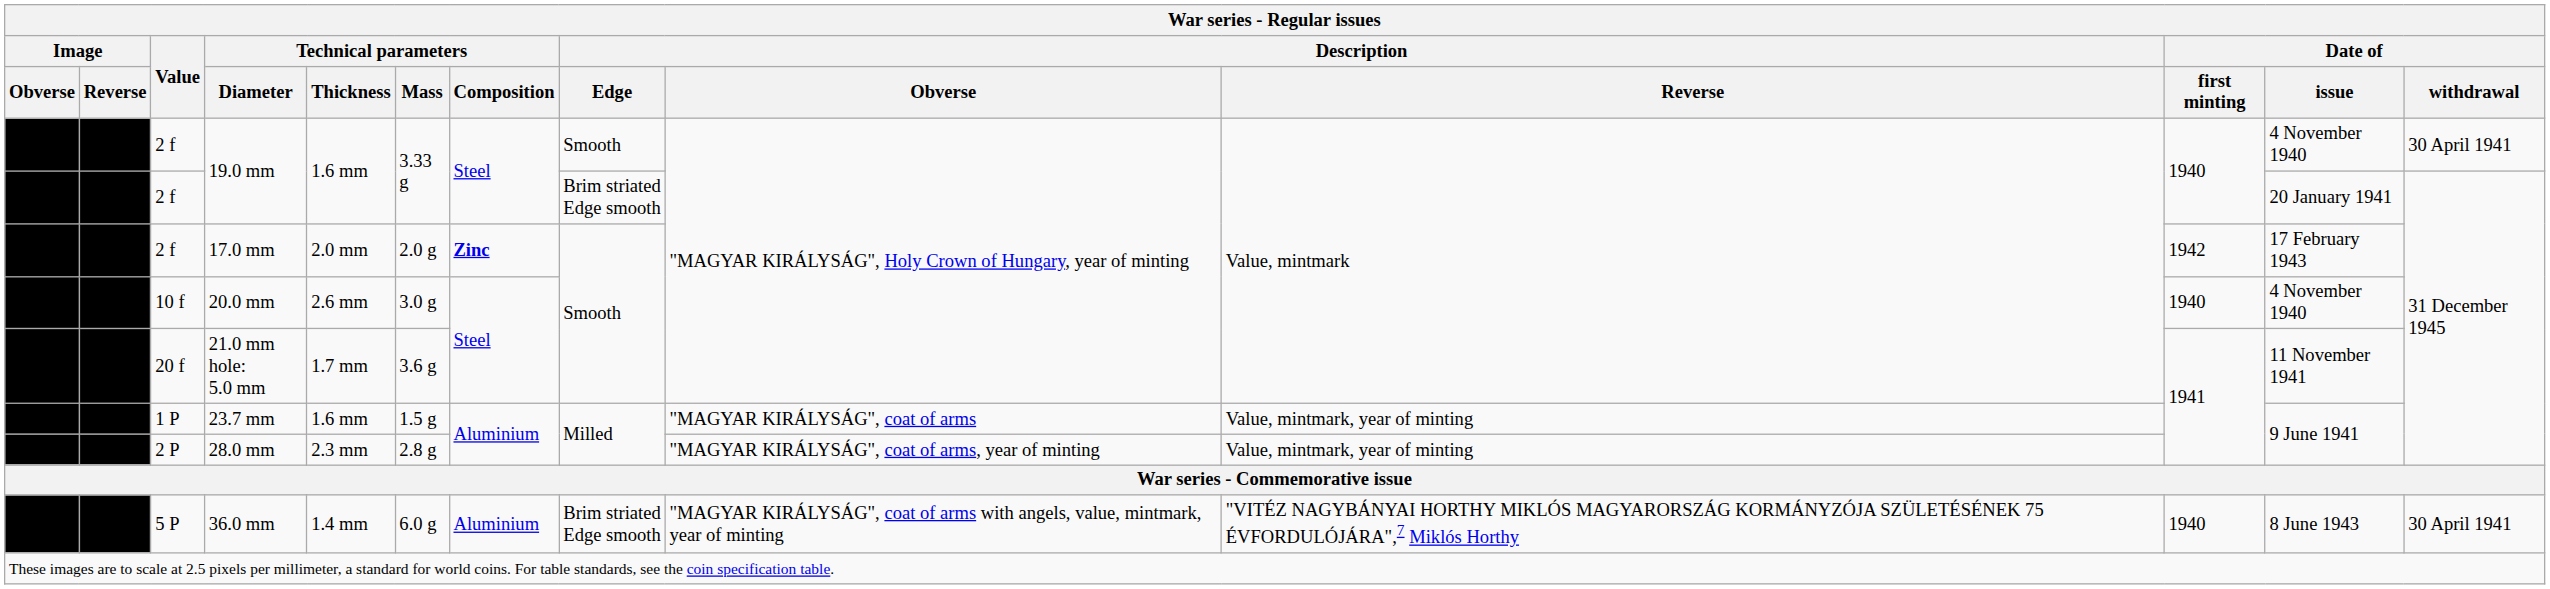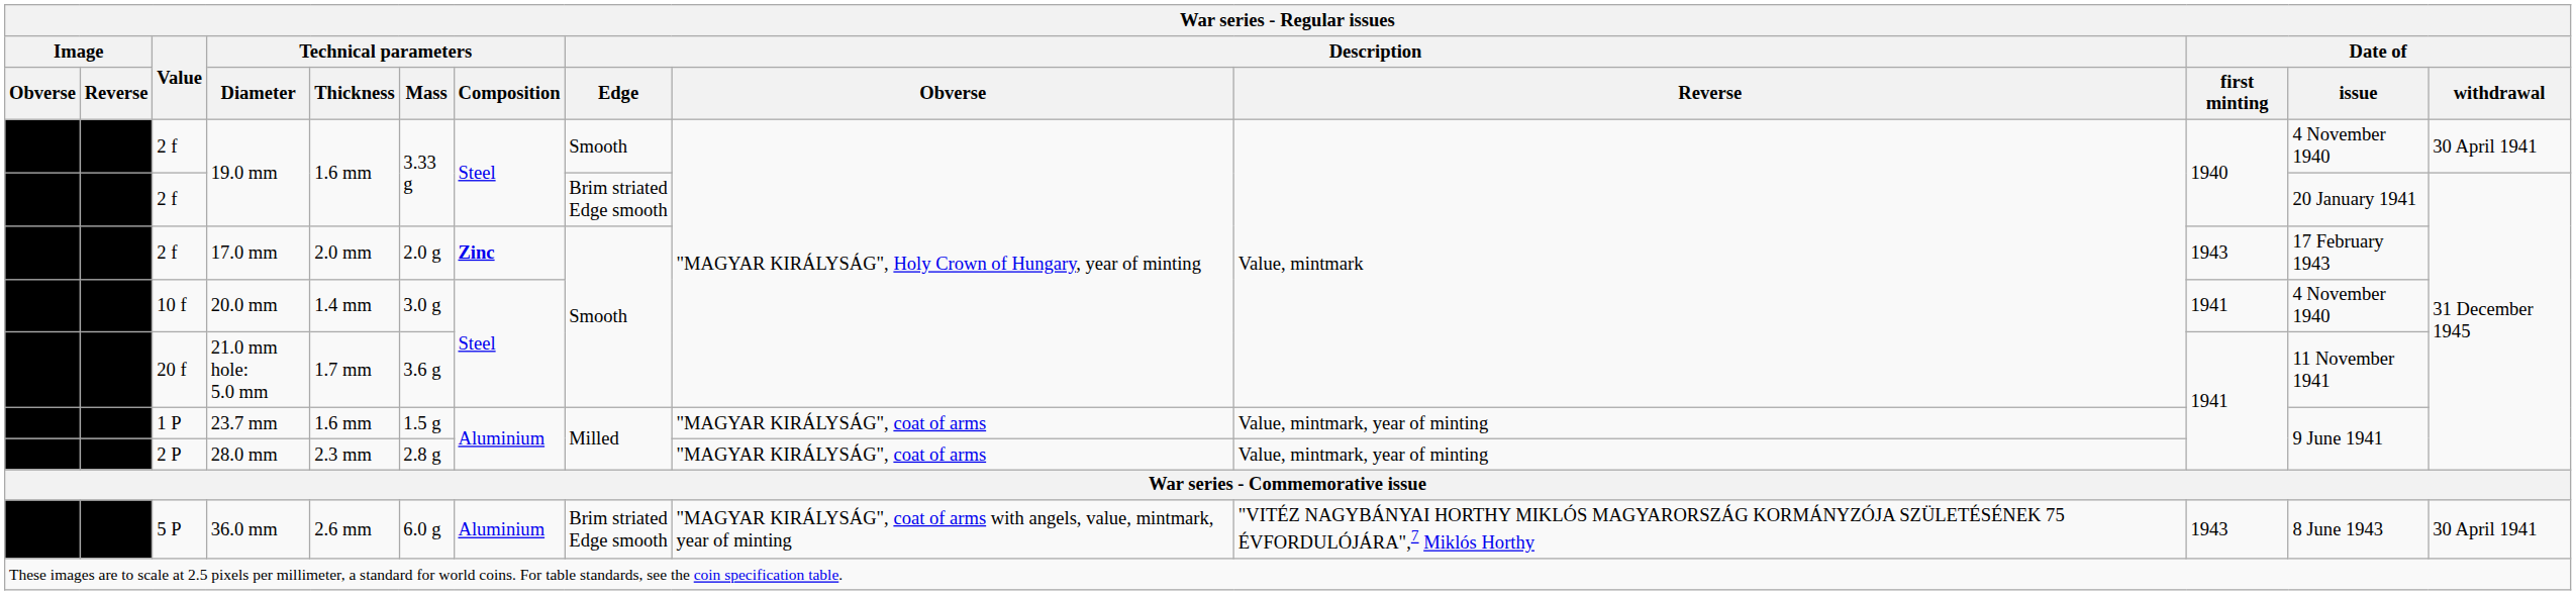 <table class="wikitable" style="font-size: 90%">
 <tr>
 <th colspan="13">War series - Regular issues</th>
 </tr>
 <tr>
 <th colspan="2">Image</th>
 <th rowspan="2">Value</th>
 <th colspan="4">Technical parameters</th>
 <th colspan="3">Description</th>
 <th colspan="3">Date of</th>
 </tr>
 <tr>
 <th>Obverse</th>
 <th>Reverse</th>
 <th>Diameter</th>
 <th>Thickness</th>
 <th>Mass</th>
 <th>Composition</th>
 <th>Edge</th>
 <th>Obverse</th>
 <th>Reverse</th>
 <th>first minting</th>
 <th>issue</th>
 <th>withdrawal</th>
 </tr>
 <tr>
 <td align="center" bgcolor="#000000"></td>
 <td align="center" bgcolor="#000000"></td>
 <td>2 f</td>
 <td rowspan="2">19.0 mm</td>
 <td rowspan="2">1.6 mm</td>
 <td rowspan="2">3.33 g</td>
 <td rowspan="2"><a href='#'>Steel</a></td>
 <td>Smooth</td>
 <td rowspan="5">"MAGYAR KIRÁLYSÁG", <a href='#'>Holy Crown of Hungary</a>, year of minting</td>
 <td rowspan="5">Value, mintmark</td>
 <td rowspan="2">1940</td>
 <td>4 November 1940</td>
 <td>30 April 1941</td>
 </tr>
 <tr>
 <td align="center" bgcolor="#000000"></td>
 <td align="center" bgcolor="#000000"></td>
 <td>2 f</td>
 <td>Brim striated<br>Edge smooth</td>
 <td>20 January 1941</td>
 <td rowspan="6">31 December 1945</td>
 </tr>
 <tr>
 <td align="center" bgcolor="#000000"></td>
 <td align="center" bgcolor="#000000"></td>
 <td>2 f</td>
 <td>17.0 mm</td>
 <td>2.0 mm</td>
 <td>2.0 g</td>
 <td><strong><a href='#'>Zinc</a></strong></td>
 <td rowspan="3">Smooth</td>
-<td>1942</td>
+<td>1943</td>
 <td>17 February 1943</td>
 </tr>
 <tr>
 <td align="center" bgcolor="#000000"></td>
 <td align="center" bgcolor="#000000"></td>
 <td>10 f</td>
 <td>20.0 mm</td>
-<td>2.6 mm</td>
+<td>1.4 mm</td>
 <td>3.0 g</td>
 <td rowspan="2"><a href='#'>Steel</a></td>
-<td>1940</td>
+<td>1941</td>
 <td>4 November 1940</td>
 </tr>
 <tr>
 <td align="center" bgcolor="#000000"></td>
 <td align="center" bgcolor="#000000"></td>
 <td>20 f</td>
 <td>21.0 mm<br>hole: 5.0 mm</td>
 <td>1.7 mm</td>
 <td>3.6 g</td>
 <td rowspan="3">1941</td>
 <td>11 November 1941</td>
 </tr>
 <tr>
 <td align="center" bgcolor="#000000"></td>
 <td align="center" bgcolor="#000000"></td>
 <td>1 P</td>
 <td>23.7 mm</td>
 <td>1.6 mm</td>
 <td>1.5 g</td>
 <td rowspan="2"><a href='#'>Aluminium</a></td>
 <td rowspan="2">Milled</td>
 <td>"MAGYAR KIRÁLYSÁG", <a href='#'>coat of arms</a></td>
 <td>Value, mintmark, year of minting</td>
 <td rowspan="2">9 June 1941</td>
 </tr>
 <tr>
 <td align="center" bgcolor="#000000"></td>
 <td align="center" bgcolor="#000000"></td>
 <td>2 P</td>
 <td>28.0 mm</td>
 <td>2.3 mm</td>
 <td>2.8 g</td>
-<td>"MAGYAR KIRÁLYSÁG", <a href='#'>coat of arms</a>, year of minting</td>
+<td>"MAGYAR KIRÁLYSÁG", <a href='#'>coat of arms</a></td>
 <td>Value, mintmark, year of minting</td>
 </tr>
 <tr>
 <th colspan="13">War series - Commemorative issue</th>
 </tr>
 <tr>
 <td align="center" bgcolor="#000000"></td>
 <td align="center" bgcolor="#000000"></td>
 <td>5 P</td>
 <td>36.0 mm</td>
-<td>1.4 mm</td>
+<td>2.6 mm</td>
 <td>6.0 g</td>
 <td><a href='#'>Aluminium</a></td>
 <td>Brim striated<br>Edge smooth</td>
 <td>"MAGYAR KIRÁLYSÁG", <a href='#'>coat of arms</a> with angels, value, mintmark, year of minting</td>
 <td>"VITÉZ NAGYBÁNYAI HORTHY MIKLÓS MAGYARORSZÁG KORMÁNYZÓJA SZÜLETÉSÉNEK 75 ÉVFORDULÓJÁRA",<sup><a href='#'>7</a></sup> <a href='#'>Miklós Horthy</a></td>
-<td>1940</td>
+<td>1943</td>
 <td>8 June 1943</td>
 <td>30 April 1941</td>
 </tr>
 <tr>
 <td colspan="13"><small>These images are to scale at 2.5 pixels per millimeter, a standard for world coins. For table standards, see the <a href='#'>coin specification table</a>.</small></td>
 </tr>
 </table>
